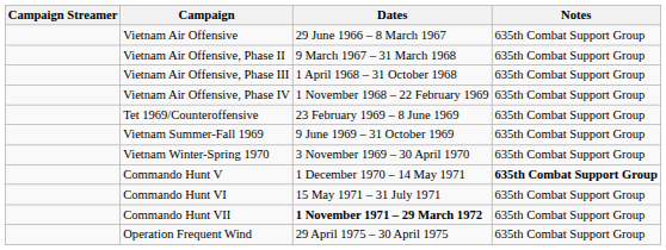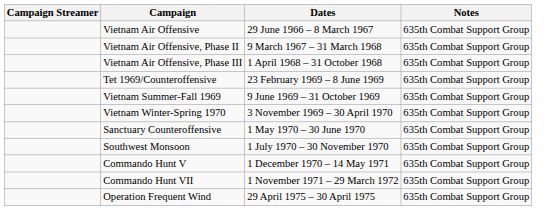 <table class="wikitable">
 <tr style="background:#efefef;">
 <th>Campaign Streamer</th>
 <th>Campaign</th>
 <th>Dates</th>
 <th>Notes</th>
 </tr>
 <tr>
 <td></td>
 <td>Vietnam Air Offensive</td>
 <td>29 June 1966 – 8 March 1967</td>
 <td>635th Combat Support Group</td>
 </tr>
 <tr>
 <td></td>
 <td>Vietnam Air Offensive, Phase II</td>
 <td>9 March 1967 – 31 March 1968</td>
 <td>635th Combat Support Group</td>
 </tr>
 <tr>
 <td></td>
 <td>Vietnam Air Offensive, Phase III</td>
 <td>1 April 1968 – 31 October 1968</td>
 <td>635th Combat Support Group</td>
 </tr>
 <tr>
 <td></td>
-<td>Vietnam Air Offensive, Phase IV</td>
-<td>1 November 1968 – 22 February 1969</td>
-<td>635th Combat Support Group</td>
-</tr>
-<tr>
-<td></td>
 <td>Tet 1969/Counteroffensive</td>
 <td>23 February 1969 – 8 June 1969</td>
 <td>635th Combat Support Group</td>
 </tr>
 <tr>
 <td></td>
 <td>Vietnam Summer-Fall 1969</td>
 <td>9 June 1969 – 31 October 1969</td>
 <td>635th Combat Support Group</td>
 </tr>
 <tr>
 <td></td>
 <td>Vietnam Winter-Spring 1970</td>
 <td>3 November 1969 – 30 April 1970</td>
 <td>635th Combat Support Group</td>
 </tr>
 <tr>
 <td></td>
-<td>Commando Hunt V</td>
-<td>1 December 1970 – 14 May 1971</td>
-<td><strong>635th Combat Support Group</strong></td>
+<td>Sanctuary Counteroffensive</td>
+<td>1 May 1970 – 30 June 1970</td>
+<td>635th Combat Support Group</td>
 </tr>
 <tr>
 <td></td>
-<td>Commando Hunt VI</td>
-<td>15 May 1971 – 31 July 1971</td>
+<td>Southwest Monsoon</td>
+<td>1 July 1970 – 30 November 1970</td>
+<td>635th Combat Support Group</td>
+</tr>
+<tr>
+<td></td>
+<td>Commando Hunt V</td>
+<td>1 December 1970 – 14 May 1971</td>
 <td>635th Combat Support Group</td>
 </tr>
 <tr>
 <td></td>
 <td>Commando Hunt VII</td>
-<td><strong>1 November 1971 – 29 March 1972</strong></td>
+<td>1 November 1971 – 29 March 1972</td>
 <td>635th Combat Support Group</td>
 </tr>
 <tr>
 <td></td>
 <td>Operation Frequent Wind</td>
 <td>29 April 1975 – 30 April 1975</td>
 <td>635th Combat Support Group</td>
 </tr>
 </table>
